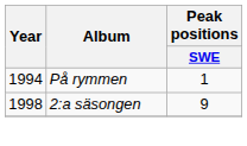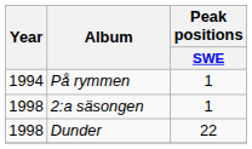 <table class="wikitable">
 <tr>
 <th align="center" rowspan="2" width="10">Year</th>
 <th align="center" rowspan="2" width="120">Album</th>
 <th align="center" colspan="1" width="20">Peak positions</th>
 </tr>
 <tr>
 <th scope="col" style="width:3em;font-size:90%;"><a href='#'>SWE</a></th>
 </tr>
 <tr>
 <td style="text-align:center;">1994</td>
 <td><em>På rymmen</em></td>
 <td style="text-align:center;">1</td>
 </tr>
 <tr>
 <td style="text-align:center;">1998</td>
 <td><em>2:a säsongen</em></td>
-<td style="text-align:center;">9</td>
+<td style="text-align:center;">1</td>
+</tr>
+<tr>
+<td style="text-align:center;">1998</td>
+<td><em>Dunder</em></td>
+<td style="text-align:center;">22</td>
 </tr>
 <tr>
 </tr>
 </table>
